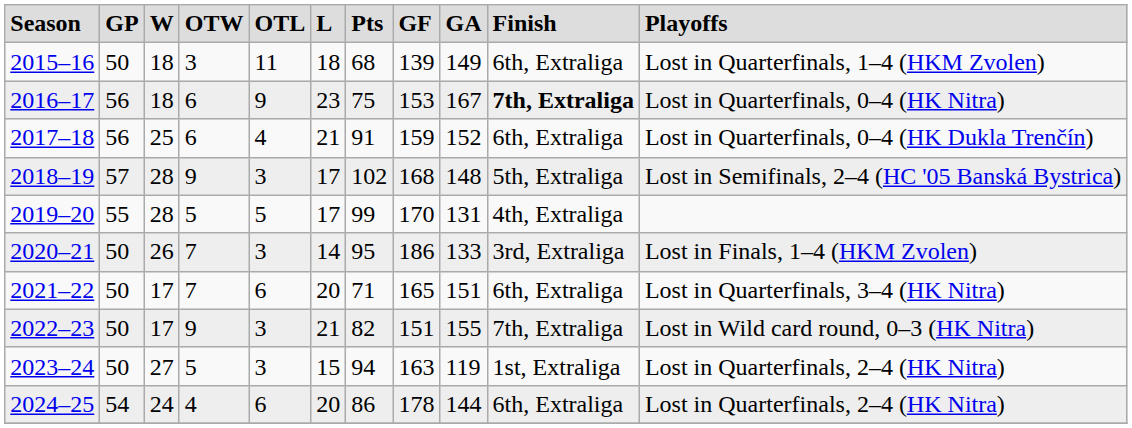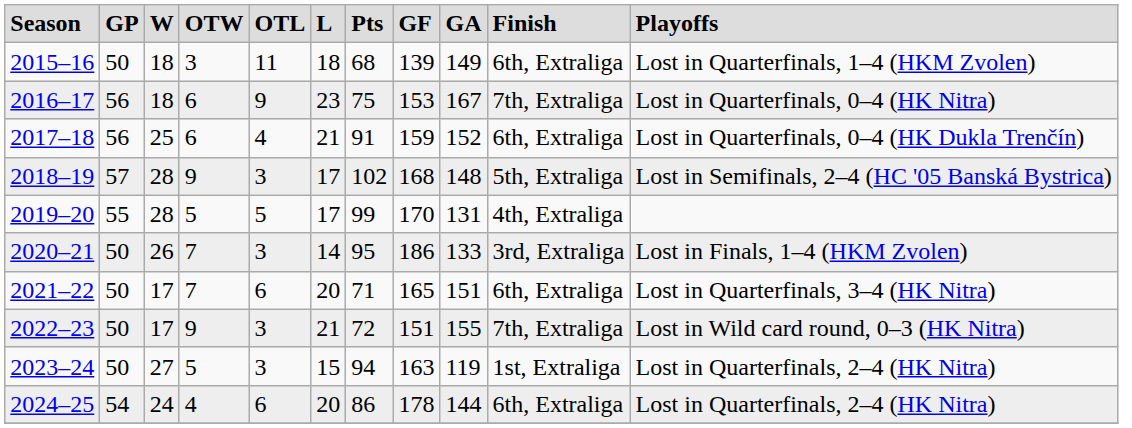 <table class="wikitable">
 <tr style="font-weight:bold; background:#ddd;">
 <td><strong>Season</strong></td>
 <td><strong>GP</strong></td>
 <td><strong>W</strong></td>
 <td><strong>OTW</strong></td>
 <td><strong>OTL</strong></td>
 <td><strong>L</strong></td>
 <td><strong>Pts</strong></td>
 <td><strong>GF</strong></td>
 <td><strong>GA</strong></td>
 <td><strong>Finish</strong></td>
 <td><strong>Playoffs</strong></td>
 </tr>
 <tr>
 <td><a href='#'>2015–16</a></td>
 <td>50</td>
 <td>18</td>
 <td>3</td>
 <td>11</td>
 <td>18</td>
 <td>68</td>
 <td>139</td>
 <td>149</td>
 <td>6th, Extraliga</td>
 <td>Lost in Quarterfinals, 1–4 (<a href='#'>HKM Zvolen</a>)</td>
 </tr>
 <tr style="background:#eee;">
 <td><a href='#'>2016–17</a></td>
 <td>56</td>
 <td>18</td>
 <td>6</td>
 <td>9</td>
 <td>23</td>
 <td>75</td>
 <td>153</td>
 <td>167</td>
-<td><strong>7th, Extraliga</strong></td>
+<td>7th, Extraliga</td>
 <td>Lost in Quarterfinals, 0–4 (<a href='#'>HK Nitra</a>)</td>
 </tr>
 <tr>
 <td><a href='#'>2017–18</a></td>
 <td>56</td>
 <td>25</td>
 <td>6</td>
 <td>4</td>
 <td>21</td>
 <td>91</td>
 <td>159</td>
 <td>152</td>
 <td>6th, Extraliga</td>
 <td>Lost in Quarterfinals, 0–4 (<a href='#'>HK Dukla Trenčín</a>)</td>
 </tr>
 <tr style="background:#eee;">
 <td><a href='#'>2018–19</a></td>
 <td>57</td>
 <td>28</td>
 <td>9</td>
 <td>3</td>
 <td>17</td>
 <td>102</td>
 <td>168</td>
 <td>148</td>
 <td>5th, Extraliga</td>
 <td>Lost in Semifinals, 2–4 (<a href='#'>HC '05 Banská Bystrica</a>)</td>
 </tr>
 <tr>
 <td><a href='#'>2019–20</a></td>
 <td>55</td>
 <td>28</td>
 <td>5</td>
 <td>5</td>
 <td>17</td>
 <td>99</td>
 <td>170</td>
 <td>131</td>
 <td>4th, Extraliga</td>
 <td></td>
 </tr>
 <tr style="background:#eee;">
 <td><a href='#'>2020–21</a></td>
 <td>50</td>
 <td>26</td>
 <td>7</td>
 <td>3</td>
 <td>14</td>
 <td>95</td>
 <td>186</td>
 <td>133</td>
 <td>3rd, Extraliga</td>
 <td>Lost in Finals, 1–4 (<a href='#'>HKM Zvolen</a>)</td>
 </tr>
 <tr>
 <td><a href='#'>2021–22</a></td>
 <td>50</td>
 <td>17</td>
 <td>7</td>
 <td>6</td>
 <td>20</td>
 <td>71</td>
 <td>165</td>
 <td>151</td>
 <td>6th, Extraliga</td>
 <td>Lost in Quarterfinals, 3–4 (<a href='#'>HK Nitra</a>)</td>
 </tr>
 <tr style="background:#eee;">
 <td><a href='#'>2022–23</a></td>
 <td>50</td>
 <td>17</td>
 <td>9</td>
 <td>3</td>
 <td>21</td>
-<td>82</td>
+<td>72</td>
 <td>151</td>
 <td>155</td>
 <td>7th, Extraliga</td>
 <td>Lost in Wild card round, 0–3 (<a href='#'>HK Nitra</a>)</td>
 </tr>
 <tr>
 <td><a href='#'>2023–24</a></td>
 <td>50</td>
 <td>27</td>
 <td>5</td>
 <td>3</td>
 <td>15</td>
 <td>94</td>
 <td>163</td>
 <td>119</td>
 <td>1st, Extraliga</td>
 <td>Lost in Quarterfinals, 2–4 (<a href='#'>HK Nitra</a>)</td>
 </tr>
 <tr style="background:#eee;">
 <td><a href='#'>2024–25</a></td>
 <td>54</td>
 <td>24</td>
 <td>4</td>
 <td>6</td>
 <td>20</td>
 <td>86</td>
 <td>178</td>
 <td>144</td>
 <td>6th, Extraliga</td>
 <td>Lost in Quarterfinals, 2–4 (<a href='#'>HK Nitra</a>)</td>
 </tr>
 <tr>
 </tr>
 </table>
